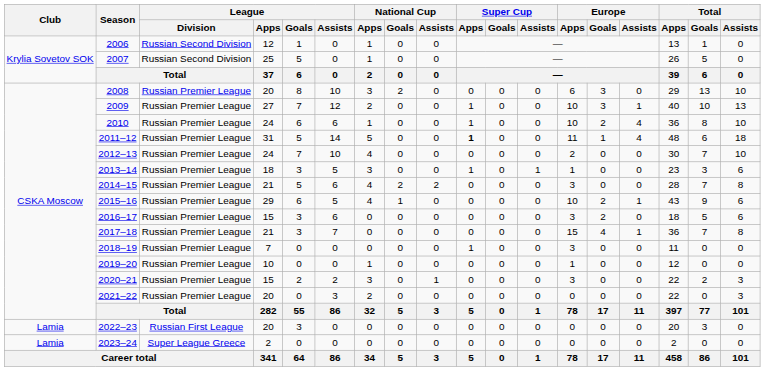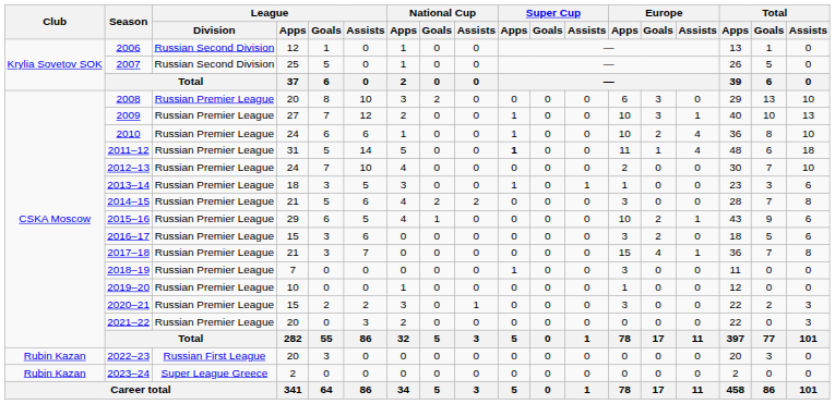 <table class="wikitable" style="text-align: center;">
 <tr>
 <th rowspan="2">Club</th>
 <th rowspan="2">Season</th>
 <th colspan="4">League</th>
 <th colspan="3">National Cup</th>
 <th colspan="3"><a href='#'>Super Cup</a></th>
 <th colspan="3">Europe</th>
 <th colspan="3">Total</th>
 </tr>
 <tr>
 <th>Division</th>
 <th>Apps</th>
 <th>Goals</th>
 <th>Assists</th>
 <th>Apps</th>
 <th>Goals</th>
 <th>Assists</th>
 <th>Apps</th>
 <th>Goals</th>
 <th>Assists</th>
 <th>Apps</th>
 <th>Goals</th>
 <th>Assists</th>
 <th>Apps</th>
 <th>Goals</th>
 <th>Assists</th>
 </tr>
 <tr>
 <td rowspan="3"><a href='#'>Krylia Sovetov SOK</a></td>
 <td><a href='#'>2006</a></td>
 <td><a href='#'>Russian Second Division</a></td>
 <td>12</td>
 <td>1</td>
 <td>0</td>
 <td>1</td>
 <td>0</td>
 <td>0</td>
 <td colspan=6>—</td>
 <td>13</td>
 <td>1</td>
 <td>0</td>
 </tr>
 <tr>
 <td><a href='#'>2007</a></td>
 <td>Russian Second Division</td>
 <td>25</td>
 <td>5</td>
 <td>0</td>
 <td>1</td>
 <td>0</td>
 <td>0</td>
 <td colspan=6>—</td>
 <td>26</td>
 <td>5</td>
 <td>0</td>
 </tr>
 <tr>
 <th colspan="2">Total</th>
 <th>37</th>
 <th>6</th>
 <th>0</th>
 <th>2</th>
 <th>0</th>
 <th>0</th>
 <th colspan=6>—</th>
 <th>39</th>
 <th>6</th>
 <th>0</th>
 </tr>
 <tr>
 <td rowspan="15"><a href='#'>CSKA Moscow</a></td>
 <td><a href='#'>2008</a></td>
 <td><a href='#'>Russian Premier League</a></td>
 <td>20</td>
 <td>8</td>
 <td>10</td>
 <td>3</td>
 <td>2</td>
 <td>0</td>
 <td>0</td>
 <td>0</td>
 <td>0</td>
 <td>6</td>
 <td>3</td>
 <td>0</td>
 <td>29</td>
 <td>13</td>
 <td>10</td>
 </tr>
 <tr>
 <td><a href='#'>2009</a></td>
 <td>Russian Premier League</td>
 <td>27</td>
 <td>7</td>
 <td>12</td>
 <td>2</td>
 <td>0</td>
 <td>0</td>
 <td>1</td>
 <td>0</td>
 <td>0</td>
 <td>10</td>
 <td>3</td>
 <td>1</td>
 <td>40</td>
 <td>10</td>
 <td>13</td>
 </tr>
 <tr>
 <td><a href='#'>2010</a></td>
 <td>Russian Premier League</td>
 <td>24</td>
 <td>6</td>
 <td>6</td>
 <td>1</td>
 <td>0</td>
 <td>0</td>
 <td>1</td>
 <td>0</td>
 <td>0</td>
 <td>10</td>
 <td>2</td>
 <td>4</td>
 <td>36</td>
 <td>8</td>
 <td>10</td>
 </tr>
 <tr>
 <td><a href='#'>2011–12</a></td>
 <td>Russian Premier League</td>
 <td>31</td>
 <td>5</td>
 <td>14</td>
 <td>5</td>
 <td>0</td>
 <td>0</td>
 <td><strong>1</strong></td>
 <td>0</td>
 <td>0</td>
 <td>11</td>
 <td>1</td>
 <td>4</td>
 <td>48</td>
 <td>6</td>
 <td>18</td>
 </tr>
 <tr>
 <td><a href='#'>2012–13</a></td>
 <td>Russian Premier League</td>
 <td>24</td>
 <td>7</td>
 <td>10</td>
 <td>4</td>
 <td>0</td>
 <td>0</td>
 <td>0</td>
 <td>0</td>
 <td>0</td>
 <td>2</td>
 <td>0</td>
 <td>0</td>
 <td>30</td>
 <td>7</td>
 <td>10</td>
 </tr>
 <tr>
 <td><a href='#'>2013–14</a></td>
 <td>Russian Premier League</td>
 <td>18</td>
 <td>3</td>
 <td>5</td>
 <td>3</td>
 <td>0</td>
 <td>0</td>
 <td>1</td>
 <td>0</td>
 <td>1</td>
 <td>1</td>
 <td>0</td>
 <td>0</td>
 <td>23</td>
 <td>3</td>
 <td>6</td>
 </tr>
 <tr>
 <td><a href='#'>2014–15</a></td>
 <td>Russian Premier League</td>
 <td>21</td>
 <td>5</td>
 <td>6</td>
 <td>4</td>
 <td>2</td>
 <td>2</td>
 <td>0</td>
 <td>0</td>
 <td>0</td>
 <td>3</td>
 <td>0</td>
 <td>0</td>
 <td>28</td>
 <td>7</td>
 <td>8</td>
 </tr>
 <tr>
 <td><a href='#'>2015–16</a></td>
 <td>Russian Premier League</td>
 <td>29</td>
 <td>6</td>
 <td>5</td>
 <td>4</td>
 <td>1</td>
 <td>0</td>
 <td>0</td>
 <td>0</td>
 <td>0</td>
 <td>10</td>
 <td>2</td>
 <td>1</td>
 <td>43</td>
 <td>9</td>
 <td>6</td>
 </tr>
 <tr>
 <td><a href='#'>2016–17</a></td>
 <td>Russian Premier League</td>
 <td>15</td>
 <td>3</td>
 <td>6</td>
 <td>0</td>
 <td>0</td>
 <td>0</td>
 <td>0</td>
 <td>0</td>
 <td>0</td>
 <td>3</td>
 <td>2</td>
 <td>0</td>
 <td>18</td>
 <td>5</td>
 <td>6</td>
 </tr>
 <tr>
 <td><a href='#'>2017–18</a></td>
 <td>Russian Premier League</td>
 <td>21</td>
 <td>3</td>
 <td>7</td>
 <td>0</td>
 <td>0</td>
 <td>0</td>
 <td>0</td>
 <td>0</td>
 <td>0</td>
 <td>15</td>
 <td>4</td>
 <td>1</td>
 <td>36</td>
 <td>7</td>
 <td>8</td>
 </tr>
 <tr>
 <td><a href='#'>2018–19</a></td>
 <td>Russian Premier League</td>
 <td>7</td>
 <td>0</td>
 <td>0</td>
 <td>0</td>
 <td>0</td>
 <td>0</td>
 <td>1</td>
 <td>0</td>
 <td>0</td>
 <td>3</td>
 <td>0</td>
 <td>0</td>
 <td>11</td>
 <td>0</td>
 <td>0</td>
 </tr>
 <tr>
 <td><a href='#'>2019–20</a></td>
 <td>Russian Premier League</td>
 <td>10</td>
 <td>0</td>
 <td>0</td>
 <td>1</td>
 <td>0</td>
 <td>0</td>
 <td>0</td>
 <td>0</td>
 <td>0</td>
 <td>1</td>
 <td>0</td>
 <td>0</td>
 <td>12</td>
 <td>0</td>
 <td>0</td>
 </tr>
 <tr>
 <td><a href='#'>2020–21</a></td>
 <td>Russian Premier League</td>
 <td>15</td>
 <td>2</td>
 <td>2</td>
 <td>3</td>
 <td>0</td>
 <td>1</td>
 <td>0</td>
 <td>0</td>
 <td>0</td>
 <td>3</td>
 <td>0</td>
 <td>0</td>
 <td>22</td>
 <td>2</td>
 <td>3</td>
 </tr>
 <tr>
 <td><a href='#'>2021–22</a></td>
 <td>Russian Premier League</td>
 <td>20</td>
 <td>0</td>
 <td>3</td>
 <td>2</td>
 <td>0</td>
 <td>0</td>
 <td>0</td>
 <td>0</td>
 <td>0</td>
 <td>0</td>
 <td>0</td>
 <td>0</td>
 <td>22</td>
 <td>0</td>
 <td>3</td>
 </tr>
 <tr>
 <th colspan="2">Total</th>
 <th>282</th>
 <th>55</th>
 <th>86</th>
 <th>32</th>
 <th>5</th>
 <th>3</th>
 <th>5</th>
 <th>0</th>
 <th>1</th>
 <th>78</th>
 <th>17</th>
 <th>11</th>
 <th>397</th>
 <th>77</th>
 <th>101</th>
 </tr>
 <tr>
-<td><a href='#'>Lamia</a></td>
+<td><a href='#'>Rubin Kazan</a></td>
 <td><a href='#'>2022–23</a></td>
 <td><a href='#'>Russian First League</a></td>
 <td>20</td>
 <td>3</td>
 <td>0</td>
 <td>0</td>
 <td>0</td>
 <td>0</td>
 <td>0</td>
 <td>0</td>
 <td>0</td>
 <td>0</td>
 <td>0</td>
 <td>0</td>
 <td>20</td>
 <td>3</td>
 <td>0</td>
 </tr>
 <tr>
-<td><a href='#'>Lamia</a></td>
+<td><a href='#'>Rubin Kazan</a></td>
 <td><a href='#'>2023–24</a></td>
 <td><a href='#'>Super League Greece</a></td>
 <td>2</td>
 <td>0</td>
 <td>0</td>
 <td>0</td>
 <td>0</td>
 <td>0</td>
 <td>0</td>
 <td>0</td>
 <td>0</td>
 <td>0</td>
 <td>0</td>
 <td>0</td>
 <td>2</td>
 <td>0</td>
 <td>0</td>
 </tr>
 <tr>
 <th colspan="3">Career total</th>
 <th>341</th>
 <th>64</th>
 <th>86</th>
 <th>34</th>
 <th>5</th>
 <th>3</th>
 <th>5</th>
 <th>0</th>
 <th>1</th>
 <th>78</th>
 <th>17</th>
 <th>11</th>
 <th>458</th>
 <th>86</th>
 <th>101</th>
 </tr>
 </table>
